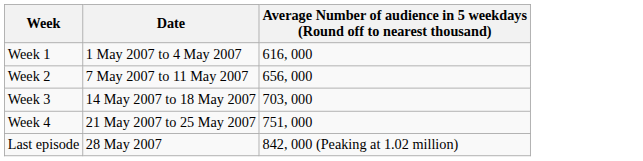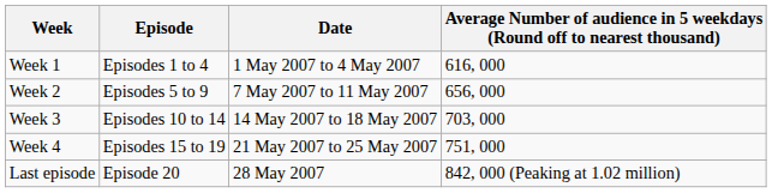 <table class="wikitable">
 <tr>
 <th>Week</th>
+<th>Episode</th>
 <th>Date</th>
 <th>Average Number of audience in 5 weekdays<br>(Round off to nearest thousand)</th>
 </tr>
 <tr>
 <td>Week 1</td>
+<td>Episodes 1 to 4</td>
 <td>1 May 2007 to 4 May 2007</td>
 <td>616, 000</td>
 </tr>
 <tr>
 <td>Week 2</td>
+<td>Episodes 5 to 9</td>
 <td>7 May 2007 to 11 May 2007</td>
 <td>656, 000</td>
 </tr>
 <tr>
 <td>Week 3</td>
+<td>Episodes 10 to 14</td>
 <td>14 May 2007 to 18 May 2007</td>
 <td>703, 000</td>
 </tr>
 <tr>
 <td>Week 4</td>
+<td>Episodes 15 to 19</td>
 <td>21 May 2007 to 25 May 2007</td>
 <td>751, 000</td>
 </tr>
 <tr>
 <td>Last episode</td>
+<td>Episode 20</td>
 <td>28 May 2007</td>
 <td>842, 000 (Peaking at 1.02 million)</td>
 </tr>
 </table>
